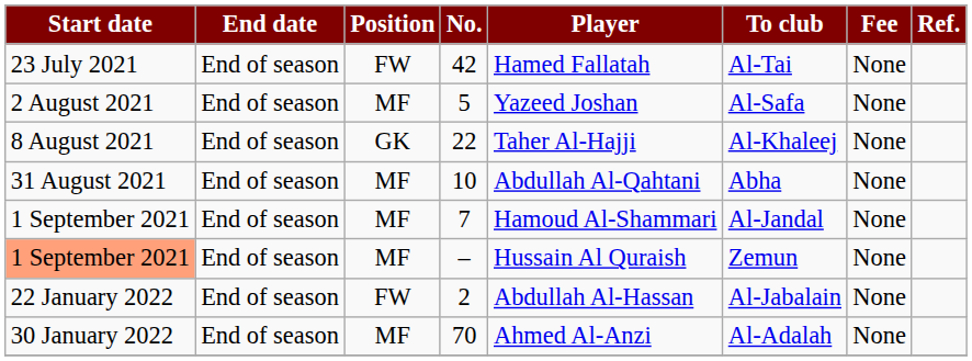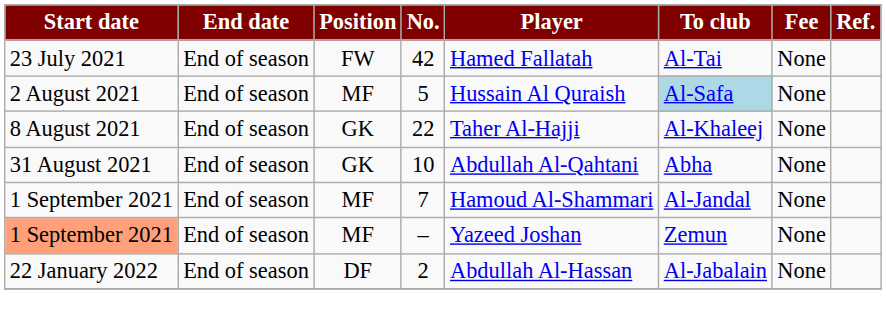 <table class="wikitable sortable">
 <tr>
 <th style="background:maroon; color:white;"><strong>Start date</strong></th>
 <th style="background:maroon; color:white;"><strong>End date</strong></th>
 <th style="background:maroon; color:white;"><strong>Position</strong></th>
 <th style="background:maroon; color:white;"><strong>No.</strong></th>
 <th style="background:maroon; color:white;"><strong>Player</strong></th>
 <th style="background:maroon; color:white;"><strong>To club</strong></th>
 <th style="background:maroon; color:white;"><strong>Fee</strong></th>
 <th style="background:maroon; color:white;"><strong>Ref.</strong></th>
 </tr>
 <tr>
 <td>23 July 2021</td>
 <td>End of season</td>
 <td style="text-align:center;">FW</td>
 <td style="text-align:center;">42</td>
 <td style="text-align:left;"> <a href='#'>Hamed Fallatah</a></td>
 <td style="text-align:left;"> <a href='#'>Al-Tai</a></td>
 <td>None</td>
 <td></td>
 </tr>
 <tr>
 <td>2 August 2021</td>
 <td>End of season</td>
 <td style="text-align:center;">MF</td>
 <td style="text-align:center;">5</td>
-<td style="text-align:left;"> <a href='#'>Yazeed Joshan</a></td>
-<td style="text-align:left;"> <a href='#'>Al-Safa</a></td>
+<td style="text-align:left;"> <a href='#'>Hussain Al Quraish</a></td>
+<td style="background: lightblue; text-align:left;"> <a href='#'>Al-Safa</a></td>
 <td>None</td>
 <td></td>
 </tr>
 <tr>
 <td>8 August 2021</td>
 <td>End of season</td>
 <td style="text-align:center;">GK</td>
 <td style="text-align:center;">22</td>
 <td style="text-align:left;"> <a href='#'>Taher Al-Hajji</a></td>
 <td style="text-align:left;"> <a href='#'>Al-Khaleej</a></td>
 <td>None</td>
 <td></td>
 </tr>
 <tr>
 <td>31 August 2021</td>
 <td>End of season</td>
-<td style="text-align:center;">MF</td>
+<td style="text-align:center;">GK</td>
 <td style="text-align:center;">10</td>
 <td style="text-align:left;"> <a href='#'>Abdullah Al-Qahtani</a></td>
 <td style="text-align:left;"> <a href='#'>Abha</a></td>
 <td>None</td>
 <td></td>
 </tr>
 <tr>
 <td>1 September 2021</td>
 <td>End of season</td>
 <td style="text-align:center;">MF</td>
 <td style="text-align:center;">7</td>
 <td style="text-align:left;"> <a href='#'>Hamoud Al-Shammari</a></td>
 <td style="text-align:left;"> <a href='#'>Al-Jandal</a></td>
 <td>None</td>
 <td></td>
 </tr>
 <tr>
 <td style="background: lightsalmon;">1 September 2021</td>
 <td>End of season</td>
 <td style="text-align:center;">MF</td>
 <td style="text-align:center;">–</td>
-<td style="text-align:left;"> <a href='#'>Hussain Al Quraish</a></td>
+<td style="text-align:left;"> <a href='#'>Yazeed Joshan</a></td>
 <td style="text-align:left;"> <a href='#'>Zemun</a></td>
 <td>None</td>
 <td></td>
 </tr>
 <tr>
 <td>22 January 2022</td>
 <td>End of season</td>
-<td style="text-align:center;">FW</td>
+<td style="text-align:center;">DF</td>
 <td style="text-align:center;">2</td>
 <td style="text-align:left;"> <a href='#'>Abdullah Al-Hassan</a></td>
 <td style="text-align:left;"> <a href='#'>Al-Jabalain</a></td>
 <td>None</td>
 <td></td>
 </tr>
 <tr>
-<td>30 January 2022</td>
-<td>End of season</td>
-<td style="text-align:center;">MF</td>
-<td style="text-align:center;">70</td>
-<td style="text-align:left;"> <a href='#'>Ahmed Al-Anzi</a></td>
-<td style="text-align:left;"> <a href='#'>Al-Adalah</a></td>
-<td>None</td>
-<td></td>
-</tr>
-<tr>
 </tr>
 </table>
